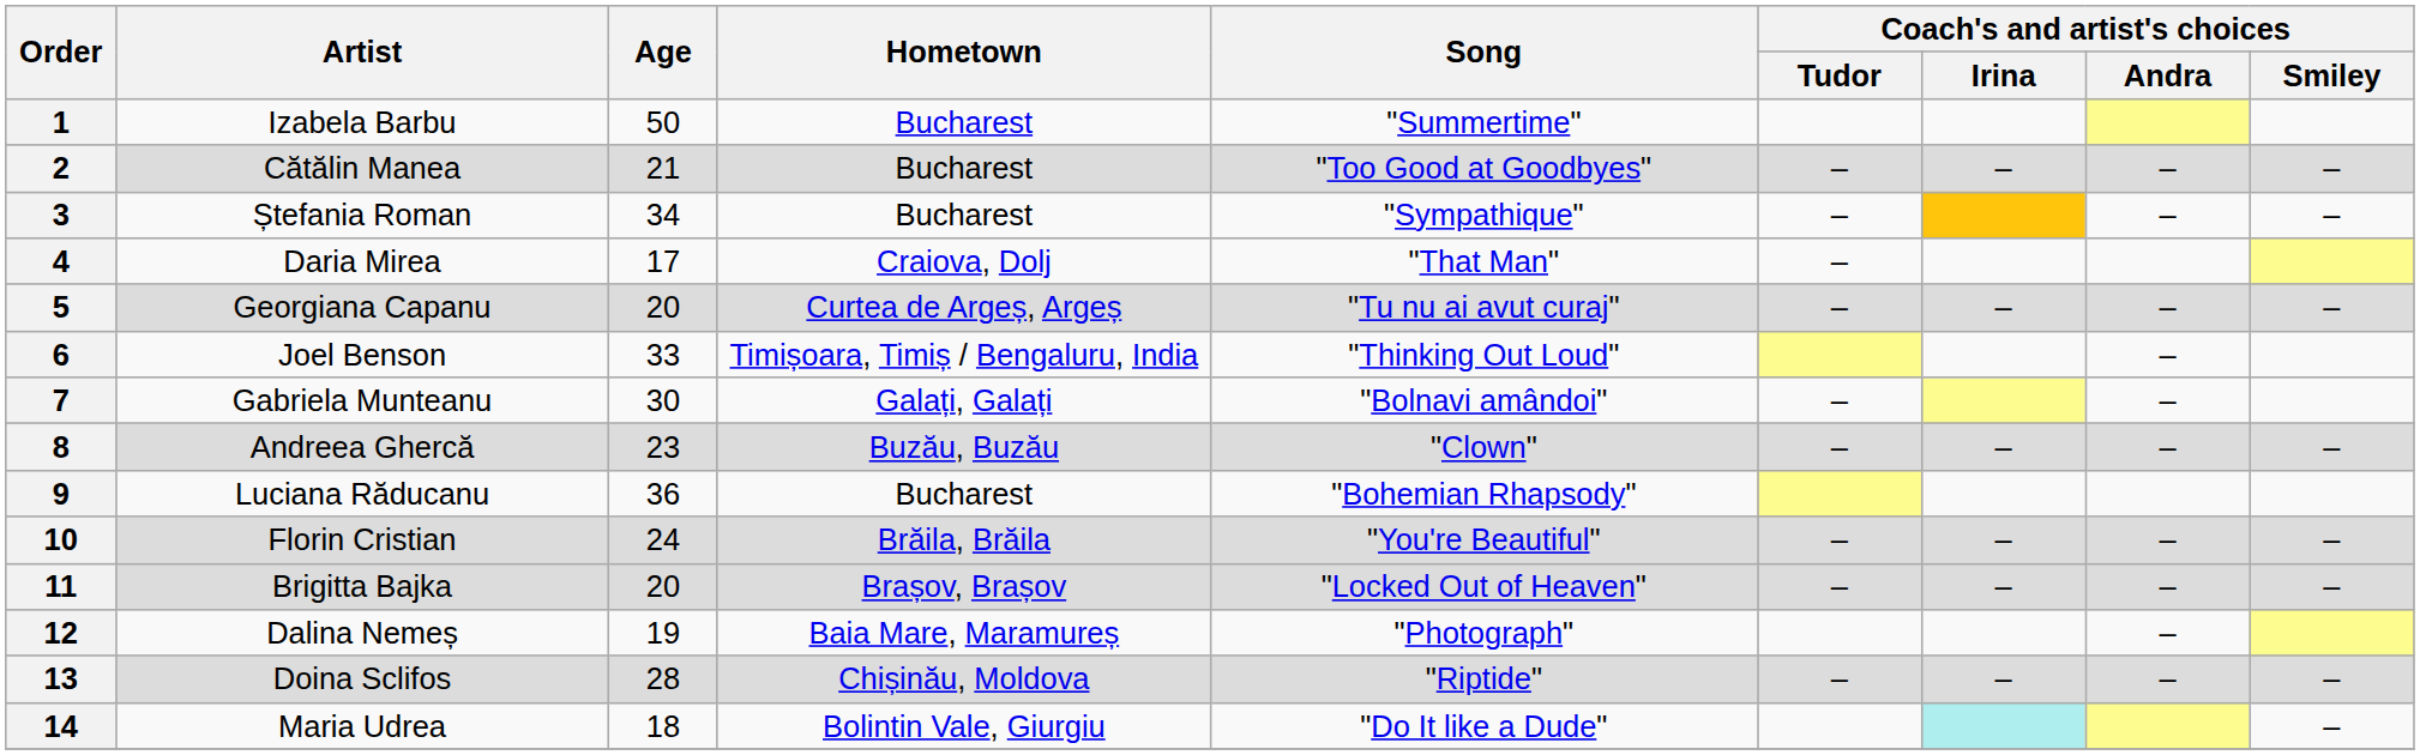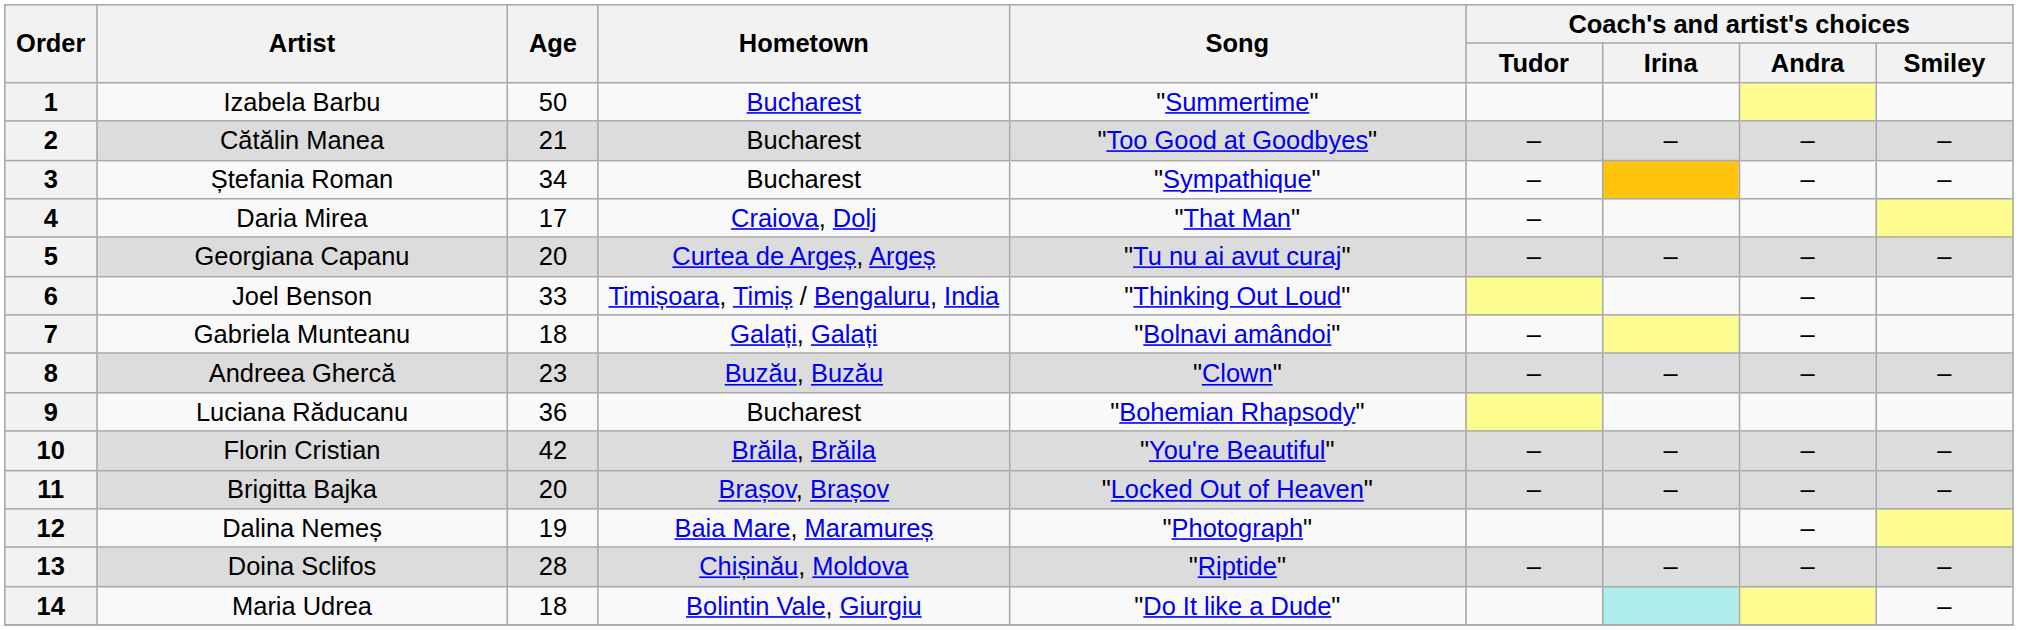 <table class="wikitable" style="text-align:center; line-height:17px; width:100%;">
 <tr>
 <th scope="col" rowspan="2" style="width:04%;">Order</th>
 <th scope="col" rowspan="2" style="width:18%;">Artist</th>
 <th scope="col" rowspan="2" style="width:04%;">Age</th>
 <th scope="col" rowspan="2" style="width:18%;">Hometown</th>
 <th scope="col" rowspan="2" style="width:20%;">Song</th>
 <th scope="col" colspan="4" style="width:24%;">Coach's and artist's choices</th>
 </tr>
 <tr>
 <th style="width:06%;">Tudor</th>
 <th style="width:06%;">Irina</th>
 <th style="width:06%;">Andra</th>
 <th style="width:06%;">Smiley</th>
 </tr>
 <tr>
 <th>1</th>
 <td>Izabela Barbu</td>
 <td>50</td>
 <td><a href='#'>Bucharest</a></td>
 <td>"<a href='#'>Summertime</a>"</td>
 <td></td>
 <td></td>
 <td style="background:#FDFC8F;"></td>
 <td></td>
 </tr>
 <tr style="background:#DCDCDC;">
 <th>2</th>
 <td>Cătălin Manea</td>
 <td>21</td>
 <td>Bucharest</td>
 <td>"<a href='#'>Too Good at Goodbyes</a>"</td>
 <td>–</td>
 <td>–</td>
 <td>–</td>
 <td>–</td>
 </tr>
 <tr>
 <th>3</th>
 <td>Ștefania Roman</td>
 <td>34</td>
 <td>Bucharest</td>
 <td>"<a href='#'>Sympathique</a>"</td>
 <td>–</td>
 <td style="background:#FFC40C;"></td>
 <td>–</td>
 <td>–</td>
 </tr>
 <tr>
 <th>4</th>
 <td>Daria Mirea</td>
 <td>17</td>
 <td><a href='#'>Craiova</a>, <a href='#'>Dolj</a></td>
 <td>"<a href='#'>That Man</a>"</td>
 <td>–</td>
 <td></td>
 <td></td>
 <td style="background:#FDFC8F;"></td>
 </tr>
 <tr style="background:#DCDCDC;">
 <th>5</th>
 <td>Georgiana Capanu</td>
 <td>20</td>
 <td><a href='#'>Curtea de Argeș</a>, <a href='#'>Argeș</a></td>
 <td>"<a href='#'>Tu nu ai avut curaj</a>"</td>
 <td>–</td>
 <td>–</td>
 <td>–</td>
 <td>–</td>
 </tr>
 <tr>
 <th>6</th>
 <td>Joel Benson</td>
 <td>33</td>
 <td><a href='#'>Timișoara</a>, <a href='#'>Timiș</a> / <a href='#'>Bengaluru</a>, <a href='#'>India</a></td>
 <td>"<a href='#'>Thinking Out Loud</a>"</td>
 <td style="background:#FDFC8F;"></td>
 <td></td>
 <td>–</td>
 <td></td>
 </tr>
 <tr>
 <th>7</th>
 <td>Gabriela Munteanu</td>
-<td>30</td>
+<td>18</td>
 <td><a href='#'>Galați</a>, <a href='#'>Galați</a></td>
 <td>"<a href='#'>Bolnavi amândoi</a>"</td>
 <td>–</td>
 <td style="background:#FDFC8F;"></td>
 <td>–</td>
 <td></td>
 </tr>
 <tr style="background:#DCDCDC;">
 <th>8</th>
 <td>Andreea Ghercă</td>
 <td>23</td>
 <td><a href='#'>Buzău</a>, <a href='#'>Buzău</a></td>
 <td>"<a href='#'>Clown</a>"</td>
 <td>–</td>
 <td>–</td>
 <td>–</td>
 <td>–</td>
 </tr>
 <tr>
 <th>9</th>
 <td>Luciana Răducanu</td>
 <td>36</td>
 <td>Bucharest</td>
 <td>"<a href='#'>Bohemian Rhapsody</a>"</td>
 <td style="background:#FDFC8F;"></td>
 <td></td>
 <td></td>
 <td></td>
 </tr>
 <tr style="background:#DCDCDC;">
 <th>10</th>
 <td>Florin Cristian</td>
-<td>24</td>
+<td>42</td>
 <td><a href='#'>Brăila</a>, <a href='#'>Brăila</a></td>
 <td>"<a href='#'>You're Beautiful</a>"</td>
 <td>–</td>
 <td>–</td>
 <td>–</td>
 <td>–</td>
 </tr>
 <tr style="background:#DCDCDC;">
 <th>11</th>
 <td>Brigitta Bajka</td>
 <td>20</td>
 <td><a href='#'>Brașov</a>, <a href='#'>Brașov</a></td>
 <td>"<a href='#'>Locked Out of Heaven</a>"</td>
 <td>–</td>
 <td>–</td>
 <td>–</td>
 <td>–</td>
 </tr>
 <tr>
 <th>12</th>
 <td>Dalina Nemeș</td>
 <td>19</td>
 <td><a href='#'>Baia Mare</a>, <a href='#'>Maramureș</a></td>
 <td>"<a href='#'>Photograph</a>"</td>
 <td></td>
 <td></td>
 <td>–</td>
 <td style="background:#FDFC8F;"></td>
 </tr>
 <tr style="background:#DCDCDC;">
 <th>13</th>
 <td>Doina Sclifos</td>
 <td>28</td>
 <td><a href='#'>Chișinău</a>, <a href='#'>Moldova</a></td>
 <td>"<a href='#'>Riptide</a>"</td>
 <td>–</td>
 <td>–</td>
 <td>–</td>
 <td>–</td>
 </tr>
 <tr>
 <th>14</th>
 <td>Maria Udrea</td>
 <td>18</td>
 <td><a href='#'>Bolintin Vale</a>, <a href='#'>Giurgiu</a></td>
 <td>"<a href='#'>Do It like a Dude</a>"</td>
 <td></td>
 <td bgcolor="#afeeee"><strong></strong></td>
 <td style="background:#FDFC8F;"></td>
 <td>–</td>
 </tr>
 <tr>
 </tr>
 </table>
